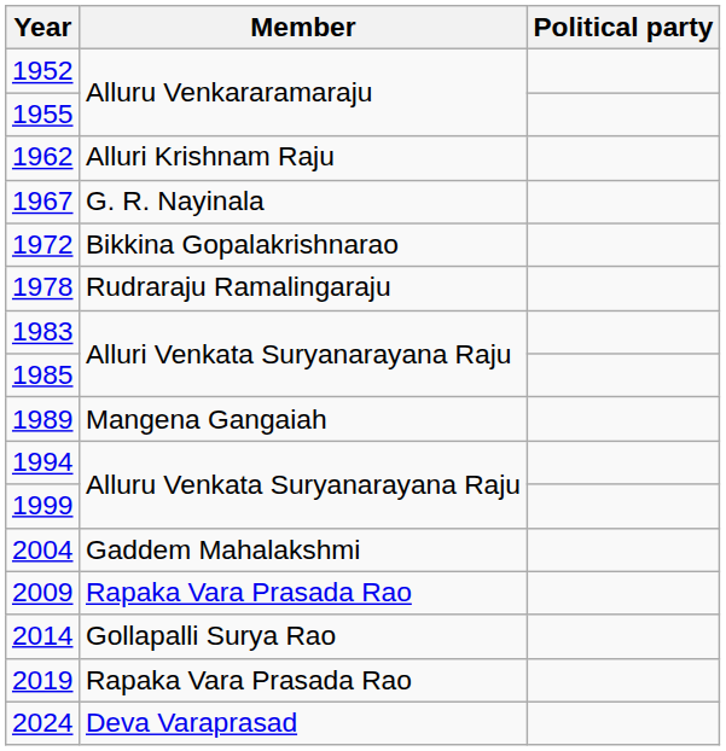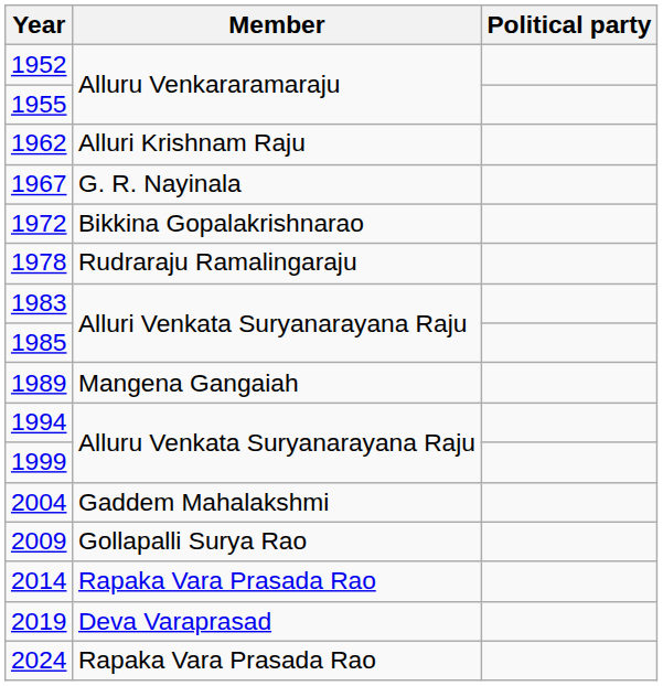 <table class="wikitable sortable">
 <tr>
 <th>Year</th>
 <th>Member</th>
 <th colspan="2">Political party</th>
 </tr>
 <tr>
 <td><a href='#'>1952</a></td>
 <td rowspan=2>Alluru Venkararamaraju</td>
 <td></td>
 </tr>
 <tr>
 <td><a href='#'>1955</a></td>
 </tr>
 <tr>
 <td><a href='#'>1962</a></td>
 <td>Alluri Krishnam Raju</td>
 <td></td>
 </tr>
 <tr>
 <td><a href='#'>1967</a></td>
 <td>G. R. Nayinala</td>
 </tr>
 <tr>
 <td><a href='#'>1972</a></td>
 <td>Bikkina Gopalakrishnarao</td>
 <td></td>
 </tr>
 <tr>
 <td><a href='#'>1978</a></td>
 <td>Rudraraju Ramalingaraju</td>
 <td></td>
 </tr>
 <tr>
 <td><a href='#'>1983</a></td>
 <td rowspan=2>Alluri Venkata Suryanarayana Raju</td>
 <td></td>
 </tr>
 <tr>
 <td><a href='#'>1985</a></td>
 </tr>
 <tr>
 <td><a href='#'>1989</a></td>
 <td>Mangena Gangaiah</td>
 <td></td>
 </tr>
 <tr>
 <td><a href='#'>1994</a></td>
 <td rowspan=2>Alluru Venkata Suryanarayana Raju</td>
 <td></td>
 </tr>
 <tr>
 <td><a href='#'>1999</a></td>
 </tr>
 <tr>
 <td><a href='#'>2004</a></td>
 <td>Gaddem Mahalakshmi</td>
 <td></td>
 </tr>
 <tr>
 <td><a href='#'>2009</a></td>
-<td><a href='#'>Rapaka Vara Prasada Rao</a></td>
+<td>Gollapalli Surya Rao</td>
 </tr>
 <tr>
 <td><a href='#'>2014</a></td>
-<td>Gollapalli Surya Rao</td>
+<td><a href='#'>Rapaka Vara Prasada Rao</a></td>
 <td></td>
 </tr>
 <tr>
 <td><a href='#'>2019</a></td>
-<td>Rapaka Vara Prasada Rao</td>
+<td><a href='#'>Deva Varaprasad</a></td>
 <td></td>
 </tr>
 <tr>
 <td><a href='#'>2024</a></td>
-<td><a href='#'>Deva Varaprasad</a></td>
+<td>Rapaka Vara Prasada Rao</td>
 </tr>
 </table>
